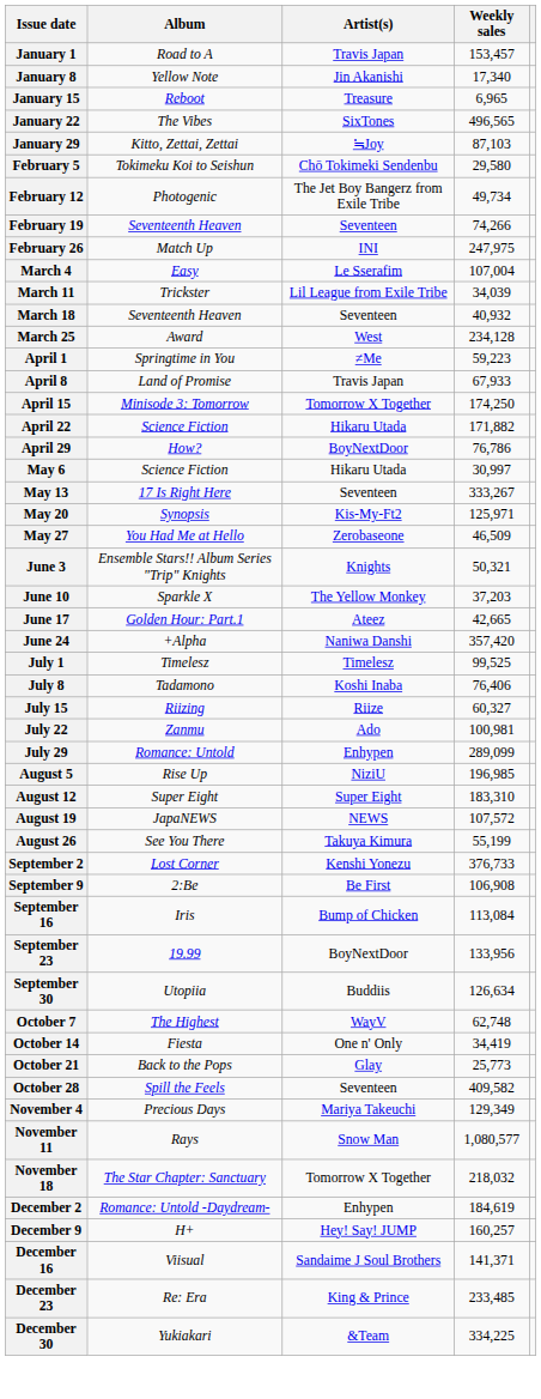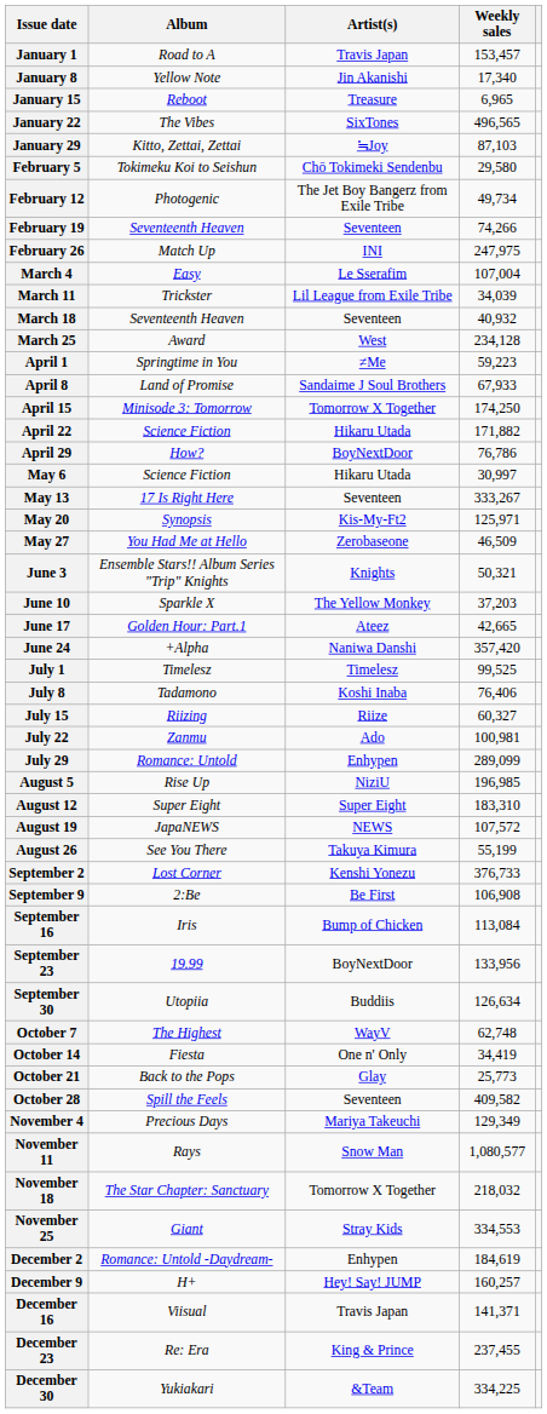 <table class="wikitable plainrowheaders" style="text-align:center;">
 <tr>
 <th scope="col">Issue date</th>
 <th scope="col">Album</th>
 <th scope="col">Artist(s)</th>
 <th scope="col">Weekly sales</th>
 <th scope="col"></th>
 </tr>
 <tr>
 <th scope="row">January 1</th>
 <td><em>Road to A</em></td>
 <td><a href='#'>Travis Japan</a></td>
 <td>153,457</td>
 <td></td>
 </tr>
 <tr>
 <th scope="row">January 8</th>
 <td><em>Yellow Note</em></td>
 <td><a href='#'>Jin Akanishi</a></td>
 <td>17,340</td>
 <td></td>
 </tr>
 <tr>
 <th scope="row">January 15</th>
 <td><em><a href='#'>Reboot</a></em></td>
 <td><a href='#'>Treasure</a></td>
 <td>6,965</td>
 <td></td>
 </tr>
 <tr>
 <th scope="row">January 22</th>
 <td><em>The Vibes</em></td>
 <td><a href='#'>SixTones</a></td>
 <td>496,565</td>
 <td></td>
 </tr>
 <tr>
 <th scope="row">January 29</th>
 <td><em>Kitto, Zettai, Zettai</em></td>
 <td><a href='#'>≒Joy</a></td>
 <td>87,103</td>
 <td></td>
 </tr>
 <tr>
 <th scope="row">February 5</th>
 <td><em>Tokimeku Koi to Seishun</em></td>
 <td><a href='#'>Chō Tokimeki Sendenbu</a></td>
 <td>29,580</td>
 <td></td>
 </tr>
 <tr>
 <th scope="row">February 12</th>
 <td><em>Photogenic</em></td>
 <td>The Jet Boy Bangerz from Exile Tribe</td>
 <td>49,734</td>
 <td></td>
 </tr>
 <tr>
 <th scope="row">February 19</th>
 <td><em><a href='#'>Seventeenth Heaven</a></em></td>
 <td><a href='#'>Seventeen</a></td>
 <td>74,266</td>
 <td></td>
 </tr>
 <tr>
 <th scope="row">February 26</th>
 <td><em>Match Up</em></td>
 <td><a href='#'>INI</a></td>
 <td>247,975</td>
 <td></td>
 </tr>
 <tr>
 <th scope="row">March 4</th>
 <td><em><a href='#'>Easy</a></em></td>
 <td><a href='#'>Le Sserafim</a></td>
 <td>107,004</td>
 <td></td>
 </tr>
 <tr>
 <th scope="row">March 11</th>
 <td><em>Trickster</em></td>
 <td><a href='#'>Lil League from Exile Tribe</a></td>
 <td>34,039</td>
 <td></td>
 </tr>
 <tr>
 <th scope="row">March 18</th>
 <td><em>Seventeenth Heaven</em></td>
 <td>Seventeen</td>
 <td>40,932</td>
 <td></td>
 </tr>
 <tr>
 <th scope="row">March 25</th>
 <td><em>Award</em></td>
 <td><a href='#'>West</a></td>
 <td>234,128</td>
 <td></td>
 </tr>
 <tr>
 <th scope="row">April 1</th>
 <td><em>Springtime in You</em></td>
 <td><a href='#'>≠Me</a></td>
 <td>59,223</td>
 <td></td>
 </tr>
 <tr>
 <th scope="row">April 8</th>
 <td><em>Land of Promise</em></td>
-<td>Travis Japan</td>
+<td><a href='#'>Sandaime J Soul Brothers</a></td>
 <td>67,933</td>
 <td></td>
 </tr>
 <tr>
 <th scope="row">April 15</th>
 <td><em><a href='#'>Minisode 3: Tomorrow</a></em></td>
 <td><a href='#'>Tomorrow X Together</a></td>
 <td>174,250</td>
 <td></td>
 </tr>
 <tr>
 <th scope="row">April 22</th>
 <td><em><a href='#'>Science Fiction</a></em></td>
 <td><a href='#'>Hikaru Utada</a></td>
 <td>171,882</td>
 <td></td>
 </tr>
 <tr>
 <th scope="row">April 29</th>
 <td><em><a href='#'>How?</a></em></td>
 <td><a href='#'>BoyNextDoor</a></td>
 <td>76,786</td>
 <td></td>
 </tr>
 <tr>
 <th scope="row">May 6</th>
 <td><em>Science Fiction</em></td>
 <td>Hikaru Utada</td>
 <td>30,997</td>
 <td></td>
 </tr>
 <tr>
 <th scope="row">May 13</th>
 <td><em><a href='#'>17 Is Right Here</a></em></td>
 <td>Seventeen</td>
 <td>333,267</td>
 <td></td>
 </tr>
 <tr>
 <th scope="row">May 20</th>
 <td><em><a href='#'>Synopsis</a></em></td>
 <td><a href='#'>Kis-My-Ft2</a></td>
 <td>125,971</td>
 <td></td>
 </tr>
 <tr>
 <th scope="row">May 27</th>
 <td><em><a href='#'>You Had Me at Hello</a></em></td>
 <td><a href='#'>Zerobaseone</a></td>
 <td>46,509</td>
 <td></td>
 </tr>
 <tr>
 <th scope="row">June 3</th>
 <td><em>Ensemble Stars!! Album Series "Trip" Knights</em></td>
 <td><a href='#'>Knights</a></td>
 <td>50,321</td>
 <td></td>
 </tr>
 <tr>
 <th scope="row">June 10</th>
 <td><em>Sparkle X</em></td>
 <td><a href='#'>The Yellow Monkey</a></td>
 <td>37,203</td>
 <td></td>
 </tr>
 <tr>
 <th scope="row">June 17</th>
 <td><em><a href='#'>Golden Hour: Part.1</a></em></td>
 <td><a href='#'>Ateez</a></td>
 <td>42,665</td>
 <td></td>
 </tr>
 <tr>
 <th scope="row">June 24</th>
 <td><em>+Alpha</em></td>
 <td><a href='#'>Naniwa Danshi</a></td>
 <td>357,420</td>
 <td></td>
 </tr>
 <tr>
 <th scope="row">July 1</th>
 <td><em>Timelesz</em></td>
 <td><a href='#'>Timelesz</a></td>
 <td>99,525</td>
 <td></td>
 </tr>
 <tr>
 <th scope="row">July 8</th>
 <td><em>Tadamono</em></td>
 <td><a href='#'>Koshi Inaba</a></td>
 <td>76,406</td>
 <td></td>
 </tr>
 <tr>
 <th scope="row">July 15</th>
 <td><em><a href='#'>Riizing</a></em></td>
 <td><a href='#'>Riize</a></td>
 <td>60,327</td>
 <td></td>
 </tr>
 <tr>
 <th scope="row">July 22</th>
 <td><em><a href='#'>Zanmu</a></em></td>
 <td><a href='#'>Ado</a></td>
 <td>100,981</td>
 <td></td>
 </tr>
 <tr>
 <th scope="row">July 29</th>
 <td><em><a href='#'>Romance: Untold</a></em></td>
 <td><a href='#'>Enhypen</a></td>
 <td>289,099</td>
 <td></td>
 </tr>
 <tr>
 <th scope="row">August 5</th>
 <td><em>Rise Up</em></td>
 <td><a href='#'>NiziU</a></td>
 <td>196,985</td>
 <td></td>
 </tr>
 <tr>
 <th scope="row">August 12</th>
 <td><em>Super Eight</em></td>
 <td><a href='#'>Super Eight</a></td>
 <td>183,310</td>
 <td></td>
 </tr>
 <tr>
 <th scope="row">August 19</th>
 <td><em>JapaNEWS</em></td>
 <td><a href='#'>NEWS</a></td>
 <td>107,572</td>
 <td></td>
 </tr>
 <tr>
 <th scope="row">August 26</th>
 <td><em>See You There</em></td>
 <td><a href='#'>Takuya Kimura</a></td>
 <td>55,199</td>
 <td></td>
 </tr>
 <tr>
 <th scope="row">September 2</th>
 <td><em><a href='#'>Lost Corner</a></em></td>
 <td><a href='#'>Kenshi Yonezu</a></td>
 <td>376,733</td>
 <td></td>
 </tr>
 <tr>
 <th scope="row">September 9</th>
 <td><em>2:Be</em></td>
 <td><a href='#'>Be First</a></td>
 <td>106,908</td>
 <td></td>
 </tr>
 <tr>
 <th scope="row">September 16</th>
 <td><em>Iris</em></td>
 <td><a href='#'>Bump of Chicken</a></td>
 <td>113,084</td>
 <td></td>
 </tr>
 <tr>
 <th scope="row">September 23</th>
 <td><em><a href='#'>19.99</a></em></td>
 <td>BoyNextDoor</td>
 <td>133,956</td>
 <td></td>
 </tr>
 <tr>
 <th scope="row">September 30</th>
 <td><em>Utopiia</em></td>
 <td>Buddiis</td>
 <td>126,634</td>
 <td></td>
 </tr>
 <tr>
 <th scope="row">October 7</th>
 <td><em><a href='#'>The Highest</a></em></td>
 <td><a href='#'>WayV</a></td>
 <td>62,748</td>
 <td></td>
 </tr>
 <tr>
 <th scope="row">October 14</th>
 <td><em>Fiesta</em></td>
 <td>One n' Only</td>
 <td>34,419</td>
 <td></td>
 </tr>
 <tr>
 <th scope="row">October 21</th>
 <td><em>Back to the Pops</em></td>
 <td><a href='#'>Glay</a></td>
 <td>25,773</td>
 <td></td>
 </tr>
 <tr>
 <th scope="row">October 28</th>
 <td><em><a href='#'>Spill the Feels</a></em></td>
 <td>Seventeen</td>
 <td>409,582</td>
 <td></td>
 </tr>
 <tr>
 <th scope="row">November 4</th>
 <td><em>Precious Days</em></td>
 <td><a href='#'>Mariya Takeuchi</a></td>
 <td>129,349</td>
 <td></td>
 </tr>
 <tr>
 <th scope="row">November 11</th>
 <td><em>Rays</em></td>
 <td><a href='#'>Snow Man</a></td>
 <td>1,080,577</td>
 <td></td>
 </tr>
 <tr>
 <th scope="row">November 18</th>
 <td><em><a href='#'>The Star Chapter: Sanctuary</a></em></td>
 <td>Tomorrow X Together</td>
 <td>218,032</td>
 <td></td>
 </tr>
 <tr>
+<th scope="row">November 25</th>
+<td><em><a href='#'>Giant</a></em></td>
+<td><a href='#'>Stray Kids</a></td>
+<td>334,553</td>
+<td></td>
+</tr>
+<tr>
 <th scope="row">December 2</th>
 <td><em><a href='#'>Romance: Untold -Daydream-</a></em></td>
 <td>Enhypen</td>
 <td>184,619</td>
 <td></td>
 </tr>
 <tr>
 <th scope="row">December 9</th>
 <td><em>H+</em></td>
 <td><a href='#'>Hey! Say! JUMP</a></td>
 <td>160,257</td>
 <td></td>
 </tr>
 <tr>
 <th scope="row">December 16</th>
 <td><em>Viisual</em></td>
-<td><a href='#'>Sandaime J Soul Brothers</a></td>
+<td>Travis Japan</td>
 <td>141,371</td>
 <td></td>
 </tr>
 <tr>
 <th scope="row">December 23</th>
 <td><em>Re: Era</em></td>
 <td><a href='#'>King & Prince</a></td>
-<td>233,485</td>
+<td>237,455</td>
 <td></td>
 </tr>
 <tr>
 <th scope="row">December 30</th>
 <td><em>Yukiakari</em></td>
 <td><a href='#'>&Team</a></td>
 <td>334,225</td>
 <td></td>
 </tr>
 </table>
